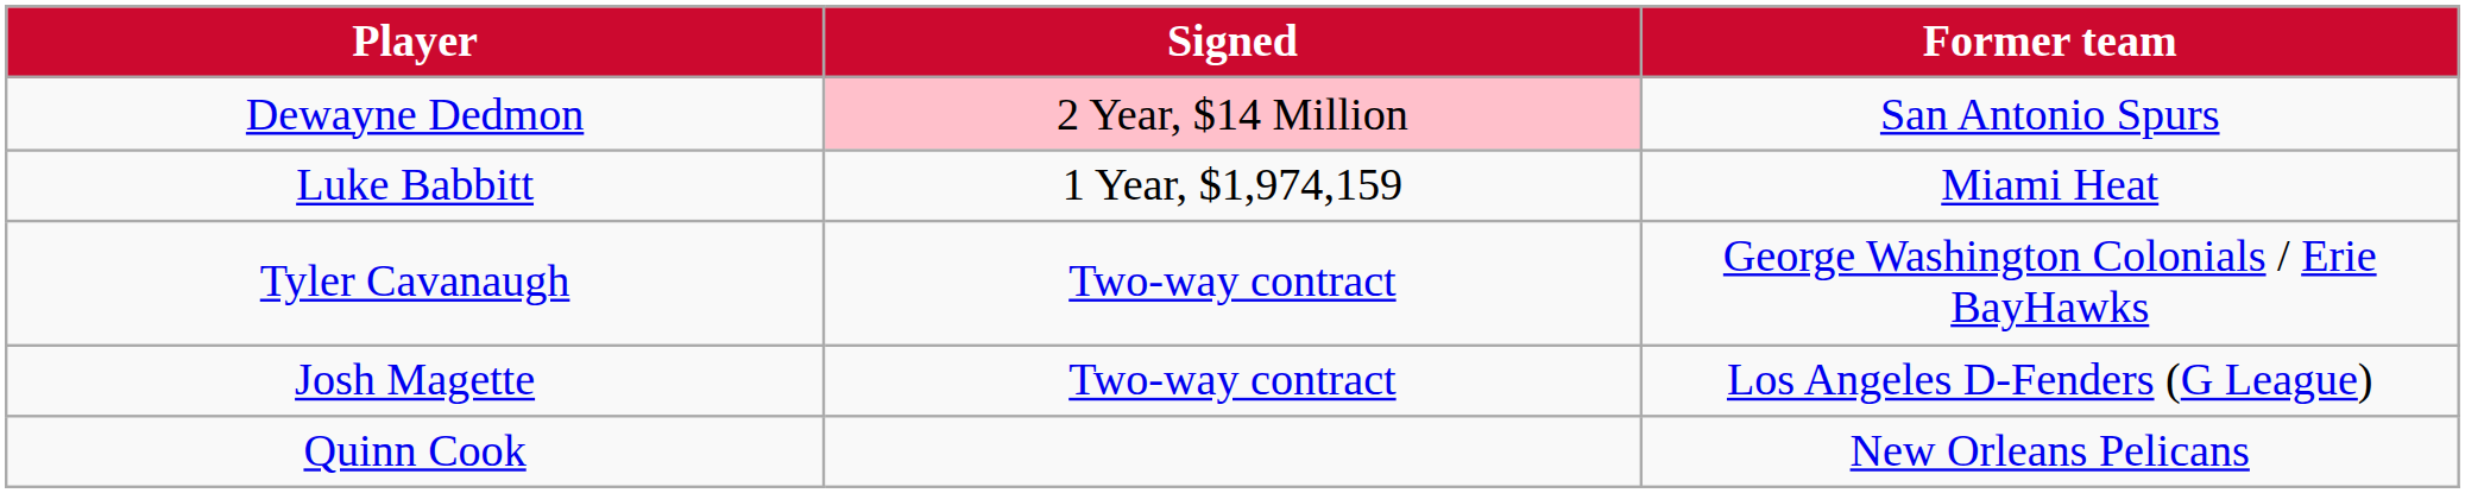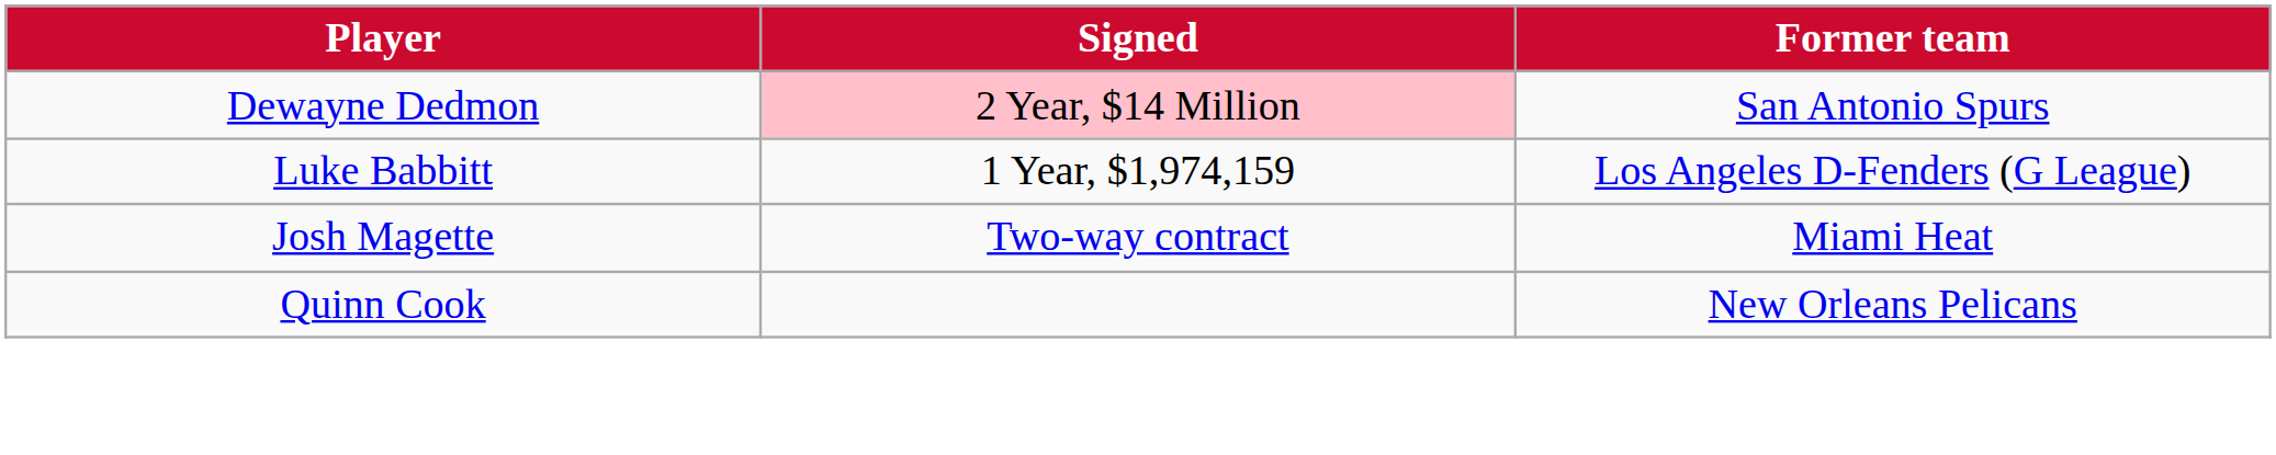 <table class="wikitable sortable sortable" style="text-align: center">
 <tr>
 <th style="background:#cc092f; color:white" width="10%">Player</th>
 <th style="background:#cc092f; color:white" width="10%">Signed</th>
 <th style="background:#cc092f; color:white" width="10%">Former team</th>
 </tr>
 <tr style="text-align: center">
 <td><a href='#'>Dewayne Dedmon</a></td>
 <td style="background: pink;">2 Year, $14 Million</td>
 <td><a href='#'>San Antonio Spurs</a></td>
 </tr>
 <tr style="text-align: center">
 <td><a href='#'>Luke Babbitt</a></td>
 <td>1 Year, $1,974,159</td>
-<td><a href='#'>Miami Heat</a></td>
-</tr>
-<tr style="text-align: center">
-<td><a href='#'>Tyler Cavanaugh</a></td>
-<td><a href='#'>Two-way contract</a></td>
-<td><a href='#'>George Washington Colonials</a> / <a href='#'>Erie BayHawks</a></td>
+<td><a href='#'>Los Angeles D-Fenders</a> (<a href='#'>G League</a>)</td>
 </tr>
 <tr style="text-align: center">
 <td><a href='#'>Josh Magette</a></td>
 <td><a href='#'>Two-way contract</a></td>
-<td><a href='#'>Los Angeles D-Fenders</a> (<a href='#'>G League</a>)</td>
+<td><a href='#'>Miami Heat</a></td>
 </tr>
 <tr style="text-align: center">
 <td><a href='#'>Quinn Cook</a></td>
 <td></td>
 <td><a href='#'>New Orleans Pelicans</a></td>
 </tr>
 </table>
